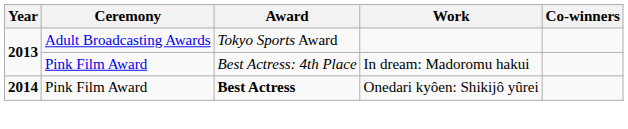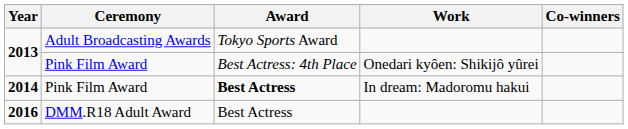 <table class="wikitable">
 <tr>
 <th>Year</th>
 <th>Ceremony</th>
 <th>Award</th>
 <th>Work</th>
 <th>Co-winners</th>
 </tr>
 <tr>
 <td rowspan="2"><strong>2013</strong></td>
 <td><a href='#'>Adult Broadcasting Awards</a></td>
 <td><em>Tokyo Sports</em> Award</td>
 <td></td>
 <td></td>
 </tr>
 <tr>
 <td><a href='#'>Pink Film Award</a></td>
 <td><em>Best Actress: 4th Place</em></td>
-<td>In dream: Madoromu hakui</td>
+<td>Onedari kyôen: Shikijô yûrei</td>
 <td></td>
 </tr>
 <tr>
 <td><strong>2014</strong></td>
 <td>Pink Film Award</td>
 <td><strong>Best Actress</strong></td>
-<td>Onedari kyôen: Shikijô yûrei</td>
+<td>In dream: Madoromu hakui</td>
+<td></td>
+</tr>
+<tr>
+<td><strong>2016</strong></td>
+<td><a href='#'>DMM</a>.R18 Adult Award</td>
+<td>Best Actress</td>
+<td></td>
 <td></td>
 </tr>
 </table>
